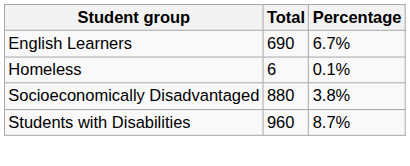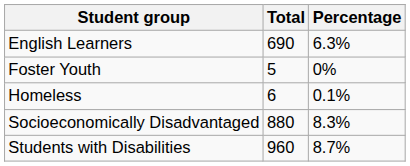 <table class="wikitable sortable">
 <tr>
 <th>Student group</th>
 <th>Total</th>
 <th>Percentage</th>
 </tr>
 <tr>
 <td>English Learners</td>
 <td>690</td>
-<td>6.7%</td>
+<td>6.3%</td>
+</tr>
+<tr>
+<td>Foster Youth</td>
+<td>5</td>
+<td>0%</td>
 </tr>
 <tr>
 <td>Homeless</td>
 <td>6</td>
 <td>0.1%</td>
 </tr>
 <tr>
 <td>Socioeconomically Disadvantaged</td>
 <td>880</td>
-<td>3.8%</td>
+<td>8.3%</td>
 </tr>
 <tr>
 <td>Students with Disabilities</td>
 <td>960</td>
 <td>8.7%</td>
 </tr>
 </table>
